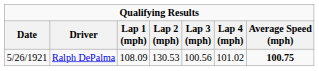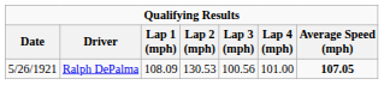 <table class="wikitable" style="font-size: 95%;">
 <tr align="center">
 <td colspan=7><strong>Qualifying Results</strong></td>
 </tr>
 <tr align="center">
 <th>Date</th>
 <th>Driver</th>
 <th>Lap 1<br>(mph)</th>
 <th>Lap 2<br>(mph)</th>
 <th>Lap 3<br>(mph)</th>
 <th>Lap 4<br>(mph)</th>
 <th>Average Speed<br>(mph)</th>
 </tr>
 <tr align="center">
 <td>5/26/1921</td>
 <td><a href='#'>Ralph DePalma</a></td>
 <td>108.09</td>
 <td>130.53</td>
 <td>100.56</td>
-<td>101.02</td>
-<td><strong>100.75</strong></td>
+<td>101.00</td>
+<td><strong>107.05</strong></td>
 </tr>
 </table>
